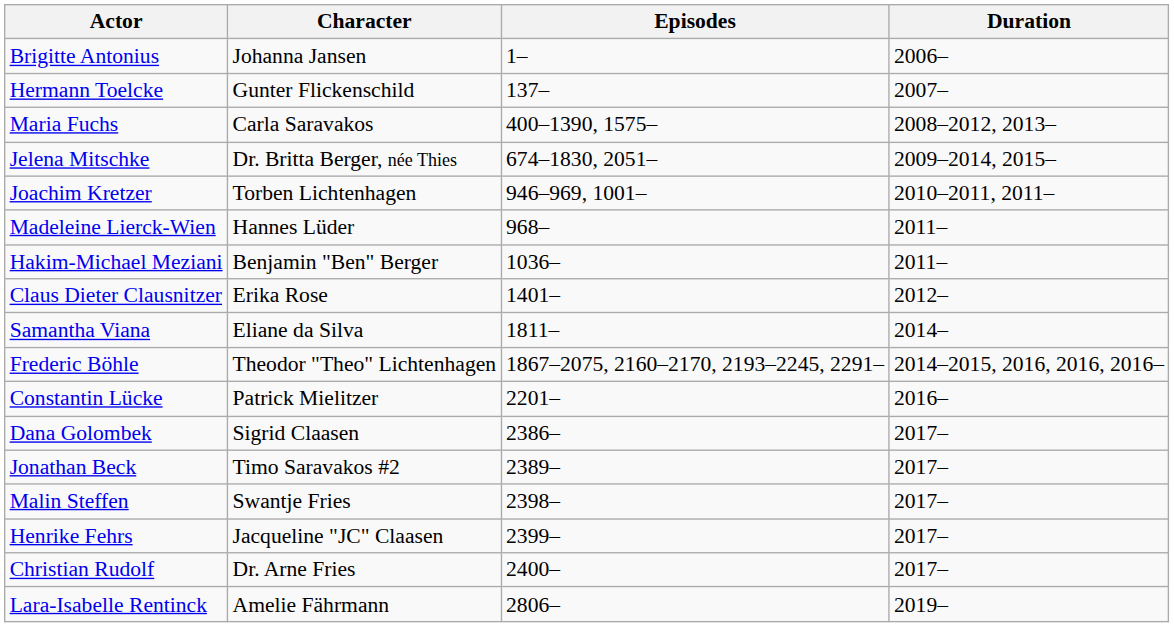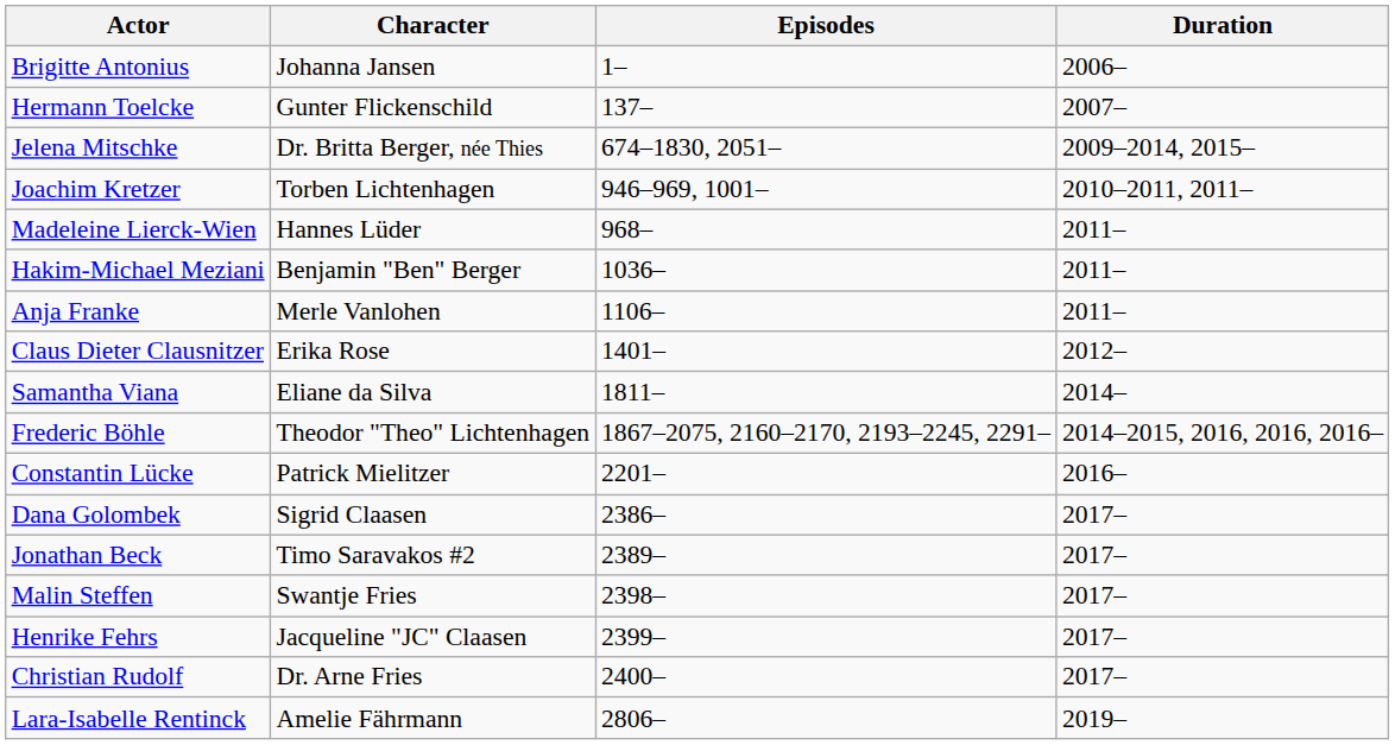 <table class="wikitable sortable">
 <tr>
 <th>Actor</th>
 <th>Character</th>
 <th>Episodes</th>
 <th>Duration</th>
 </tr>
 <tr>
 <td><a href='#'>Brigitte Antonius</a></td>
 <td>Johanna Jansen</td>
 <td>1–</td>
 <td>2006–</td>
 </tr>
 <tr>
 <td><a href='#'>Hermann Toelcke</a></td>
 <td>Gunter Flickenschild</td>
 <td>137–</td>
 <td>2007–</td>
-</tr>
-<tr>
-<td><a href='#'>Maria Fuchs</a></td>
-<td>Carla Saravakos</td>
-<td>400–1390, 1575–</td>
-<td>2008–2012, 2013–</td>
 </tr>
 <tr>
 <td><a href='#'>Jelena Mitschke</a></td>
 <td>Dr. Britta Berger, <small>née Thies</small></td>
 <td>674–1830, 2051–</td>
 <td>2009–2014, 2015–</td>
 </tr>
 <tr>
 <td><a href='#'>Joachim Kretzer</a></td>
 <td>Torben Lichtenhagen</td>
 <td>946–969, 1001–</td>
 <td>2010–2011, 2011–</td>
 </tr>
 <tr>
 <td><a href='#'>Madeleine Lierck-Wien</a></td>
 <td>Hannes Lüder</td>
 <td>968–</td>
 <td>2011–</td>
 </tr>
 <tr>
 <td><a href='#'>Hakim-Michael Meziani</a></td>
 <td>Benjamin "Ben" Berger</td>
 <td>1036–</td>
+<td>2011–</td>
+</tr>
+<tr>
+<td><a href='#'>Anja Franke</a></td>
+<td>Merle Vanlohen</td>
+<td>1106–</td>
 <td>2011–</td>
 </tr>
 <tr>
 <td><a href='#'>Claus Dieter Clausnitzer</a></td>
 <td>Erika Rose</td>
 <td>1401–</td>
 <td>2012–</td>
 </tr>
 <tr>
 <td><a href='#'>Samantha Viana</a></td>
 <td>Eliane da Silva</td>
 <td>1811–</td>
 <td>2014–</td>
 </tr>
 <tr>
 <td><a href='#'>Frederic Böhle</a></td>
 <td>Theodor "Theo" Lichtenhagen</td>
 <td>1867–2075, 2160–2170, 2193–2245, 2291–</td>
 <td>2014–2015, 2016, 2016, 2016–</td>
 </tr>
 <tr>
 <td><a href='#'>Constantin Lücke</a></td>
 <td>Patrick Mielitzer</td>
 <td>2201–</td>
 <td>2016–</td>
 </tr>
 <tr>
 <td><a href='#'>Dana Golombek</a></td>
 <td>Sigrid Claasen</td>
 <td>2386–</td>
 <td>2017–</td>
 </tr>
 <tr>
 <td><a href='#'>Jonathan Beck</a></td>
 <td>Timo Saravakos #2</td>
 <td>2389–</td>
 <td>2017–</td>
 </tr>
 <tr>
 <td><a href='#'>Malin Steffen</a></td>
 <td>Swantje Fries</td>
 <td>2398–</td>
 <td>2017–</td>
 </tr>
 <tr>
 <td><a href='#'>Henrike Fehrs</a></td>
 <td>Jacqueline "JC" Claasen</td>
 <td>2399–</td>
 <td>2017–</td>
 </tr>
 <tr>
 <td><a href='#'>Christian Rudolf</a></td>
 <td>Dr. Arne Fries</td>
 <td>2400–</td>
 <td>2017–</td>
 </tr>
 <tr>
 <td><a href='#'>Lara-Isabelle Rentinck</a></td>
 <td>Amelie Fährmann</td>
 <td>2806–</td>
 <td>2019–</td>
 </tr>
 </table>
